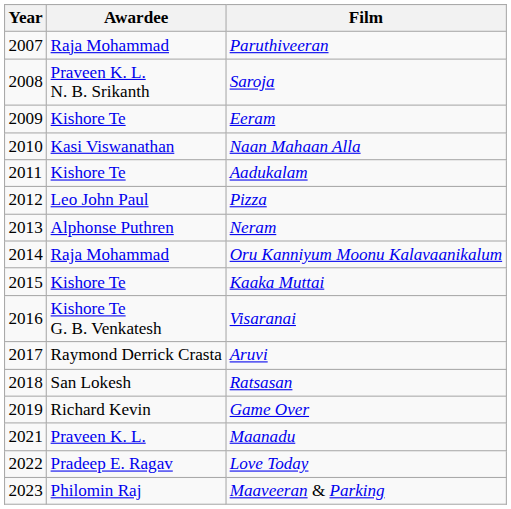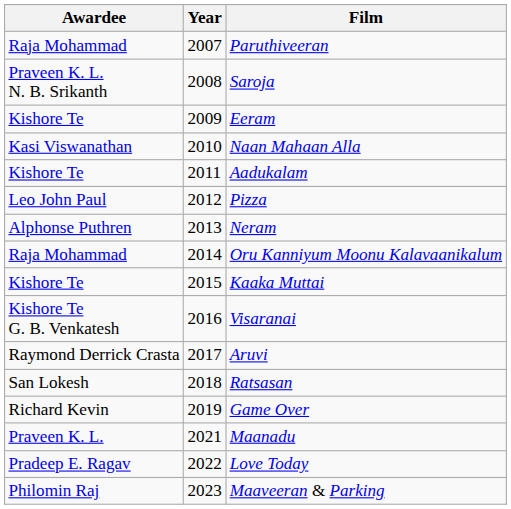 <table class="wikitable">
 <tr>
+<th>Awardee</th>
 <th>Year</th>
-<th>Awardee</th>
 <th>Film</th>
 </tr>
 <tr>
+<td><a href='#'>Raja Mohammad</a></td>
 <td>2007</td>
-<td><a href='#'>Raja Mohammad</a></td>
 <td><em><a href='#'>Paruthiveeran</a></em></td>
 </tr>
 <tr>
+<td><a href='#'>Praveen K. L.</a><br>N. B. Srikanth</td>
 <td>2008</td>
-<td><a href='#'>Praveen K. L.</a><br>N. B. Srikanth</td>
 <td><em><a href='#'>Saroja</a></em></td>
 </tr>
 <tr>
+<td><a href='#'>Kishore Te</a></td>
 <td>2009</td>
-<td><a href='#'>Kishore Te</a></td>
 <td><em><a href='#'>Eeram</a></em></td>
 </tr>
 <tr>
+<td><a href='#'>Kasi Viswanathan</a></td>
 <td>2010</td>
-<td><a href='#'>Kasi Viswanathan</a></td>
 <td><em><a href='#'>Naan Mahaan Alla</a></em></td>
 </tr>
 <tr>
+<td><a href='#'>Kishore Te</a></td>
 <td>2011</td>
-<td><a href='#'>Kishore Te</a></td>
 <td><em><a href='#'>Aadukalam</a></em></td>
 </tr>
 <tr>
+<td><a href='#'>Leo John Paul</a></td>
 <td>2012</td>
-<td><a href='#'>Leo John Paul</a></td>
 <td><em><a href='#'>Pizza</a></em></td>
 </tr>
 <tr>
+<td><a href='#'>Alphonse Puthren</a></td>
 <td>2013</td>
-<td><a href='#'>Alphonse Puthren</a></td>
 <td><em><a href='#'>Neram</a></em></td>
 </tr>
 <tr>
+<td><a href='#'>Raja Mohammad</a></td>
 <td>2014</td>
-<td><a href='#'>Raja Mohammad</a></td>
 <td><em><a href='#'>Oru Kanniyum Moonu Kalavaanikalum</a></em></td>
 </tr>
 <tr>
+<td><a href='#'>Kishore Te</a></td>
 <td>2015</td>
-<td><a href='#'>Kishore Te</a></td>
 <td><em><a href='#'>Kaaka Muttai</a></em></td>
 </tr>
 <tr>
+<td><a href='#'>Kishore Te</a><br>G. B. Venkatesh</td>
 <td>2016</td>
-<td><a href='#'>Kishore Te</a><br>G. B. Venkatesh</td>
 <td><em><a href='#'>Visaranai</a></em></td>
 </tr>
 <tr>
+<td>Raymond Derrick Crasta</td>
 <td>2017</td>
-<td>Raymond Derrick Crasta</td>
 <td><em><a href='#'>Aruvi</a></em></td>
 </tr>
 <tr>
+<td>San Lokesh</td>
 <td>2018</td>
-<td>San Lokesh</td>
 <td><em><a href='#'>Ratsasan</a></em></td>
 </tr>
 <tr>
+<td>Richard Kevin</td>
 <td>2019</td>
-<td>Richard Kevin</td>
 <td><em><a href='#'>Game Over</a></em></td>
 </tr>
 <tr>
+<td><a href='#'>Praveen K. L.</a></td>
 <td>2021</td>
-<td><a href='#'>Praveen K. L.</a></td>
 <td><a href='#'><em>Maanadu</em></a></td>
 </tr>
 <tr>
+<td><a href='#'>Pradeep E. Ragav</a></td>
 <td>2022</td>
-<td><a href='#'>Pradeep E. Ragav</a></td>
 <td><em><a href='#'>Love Today</a></em></td>
 </tr>
 <tr>
+<td><a href='#'>Philomin Raj</a></td>
 <td>2023</td>
-<td><a href='#'>Philomin Raj</a></td>
 <td><em><a href='#'>Maaveeran</a></em> & <em><a href='#'>Parking</a></em></td>
 </tr>
 </table>
